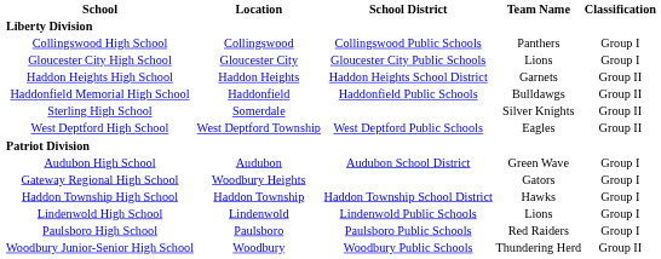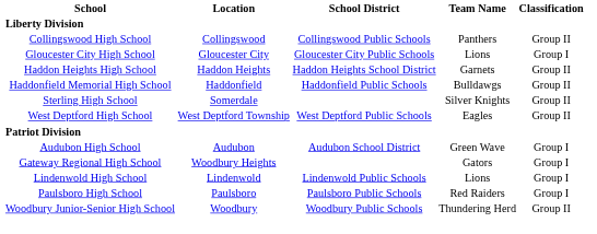 <table style="text-align:center;">
 <tr>
 <td><strong>School</strong></td>
 <td><strong>Location</strong></td>
 <td><strong>School District</strong></td>
 <td><strong>Team Name</strong></td>
 <td><strong>Classification</strong></td>
 </tr>
 <tr>
 <td colspan=5 style="text-align:left;"><strong>Liberty Division</strong></td>
 </tr>
 <tr>
 <td><a href='#'>Collingswood High School</a></td>
 <td><a href='#'>Collingswood</a></td>
 <td><a href='#'>Collingswood Public Schools</a></td>
 <td>Panthers</td>
-<td>Group I</td>
+<td>Group II</td>
 </tr>
 <tr>
 <td><a href='#'>Gloucester City High School</a></td>
 <td><a href='#'>Gloucester City</a></td>
 <td><a href='#'>Gloucester City Public Schools</a></td>
 <td>Lions</td>
 <td>Group I</td>
 </tr>
 <tr>
 <td><a href='#'>Haddon Heights High School</a></td>
 <td><a href='#'>Haddon Heights</a></td>
 <td><a href='#'>Haddon Heights School District</a></td>
 <td>Garnets</td>
 <td>Group II</td>
 </tr>
 <tr>
 <td><a href='#'>Haddonfield Memorial High School</a></td>
 <td><a href='#'>Haddonfield</a></td>
 <td><a href='#'>Haddonfield Public Schools</a></td>
 <td>Bulldawgs</td>
 <td>Group II</td>
 </tr>
 <tr>
 <td><a href='#'>Sterling High School</a></td>
 <td><a href='#'>Somerdale</a></td>
 <td></td>
 <td>Silver Knights</td>
 <td>Group II</td>
 </tr>
 <tr>
 <td><a href='#'>West Deptford High School</a></td>
 <td><a href='#'>West Deptford Township</a></td>
 <td><a href='#'>West Deptford Public Schools</a></td>
 <td>Eagles</td>
 <td>Group II</td>
 </tr>
 <tr>
 <td colspan=5 style="text-align:left;"><strong>Patriot Division</strong></td>
 </tr>
 <tr>
 <td><a href='#'>Audubon High School</a></td>
 <td><a href='#'>Audubon</a></td>
 <td><a href='#'>Audubon School District</a></td>
 <td>Green Wave</td>
 <td>Group I</td>
 </tr>
 <tr>
 <td><a href='#'>Gateway Regional High School</a></td>
 <td><a href='#'>Woodbury Heights</a></td>
 <td></td>
 <td>Gators</td>
 <td>Group I</td>
 </tr>
 <tr>
-<td><a href='#'>Haddon Township High School</a></td>
-<td><a href='#'>Haddon Township</a></td>
-<td><a href='#'>Haddon Township School District</a></td>
-<td>Hawks</td>
-<td>Group I</td>
-</tr>
-<tr>
 <td><a href='#'>Lindenwold High School</a></td>
 <td><a href='#'>Lindenwold</a></td>
 <td><a href='#'>Lindenwold Public Schools</a></td>
 <td>Lions</td>
 <td>Group I</td>
 </tr>
 <tr>
 <td><a href='#'>Paulsboro High School</a></td>
 <td><a href='#'>Paulsboro</a></td>
 <td><a href='#'>Paulsboro Public Schools</a></td>
 <td>Red Raiders</td>
 <td>Group I</td>
 </tr>
 <tr>
 <td><a href='#'>Woodbury Junior-Senior High School</a></td>
 <td><a href='#'>Woodbury</a></td>
 <td><a href='#'>Woodbury Public Schools</a></td>
 <td>Thundering Herd</td>
 <td>Group II</td>
 </tr>
 </table>
